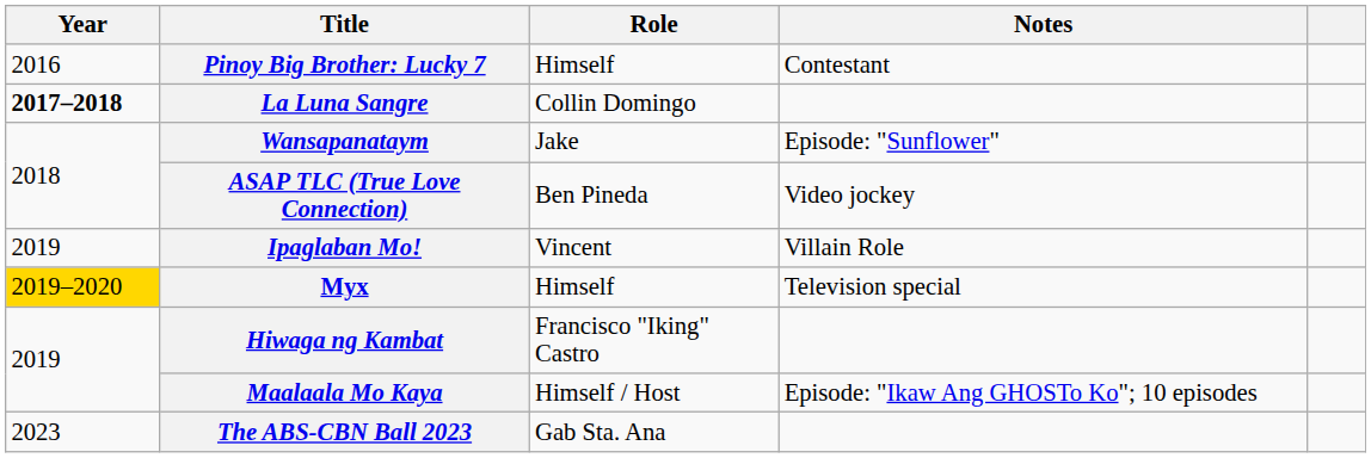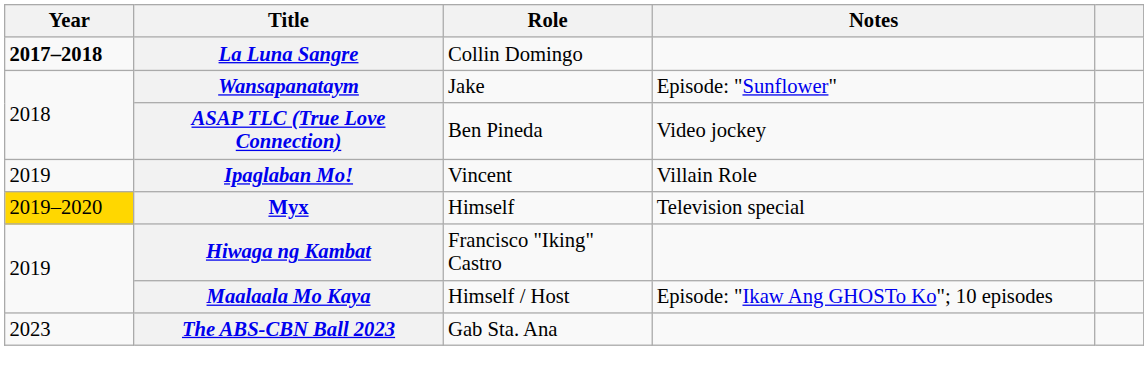 <table class="wikitable plainrowheaders sortable" style="margin-right: 0;">
 <tr>
 <th scope="col" style="width: 6em;">Year</th>
 <th scope="col" style="width: 15em;">Title</th>
 <th scope="col" style="width: 10em;">Role</th>
 <th scope="col" style="width: 22em;" class="unsortable">Notes</th>
 <th scope="col" style="width: 2em;" class="unsortable"></th>
-</tr>
-<tr>
-<td>2016</td>
-<th scope="row"><em><a href='#'>Pinoy Big Brother: Lucky 7</a></em></th>
-<td>Himself</td>
-<td>Contestant</td>
-<td style="text-align:center;"></td>
 </tr>
 <tr>
 <td><strong>2017–2018</strong></td>
 <th scope="row"><em><a href='#'>La Luna Sangre</a></em></th>
 <td>Collin Domingo</td>
 <td></td>
 <td style="text-align:center;"></td>
 </tr>
 <tr>
 <td rowspan="2">2018</td>
 <th scope="row"><em><a href='#'>Wansapanataym</a></em></th>
 <td>Jake</td>
 <td>Episode: "<a href='#'>Sunflower</a>"</td>
 <td style="text-align:center;"></td>
 </tr>
 <tr>
 <th scope="row"><em><a href='#'>ASAP TLC (True Love Connection)</a></em></th>
 <td>Ben Pineda</td>
 <td>Video jockey</td>
 <td style="text-align:center;"></td>
 </tr>
 <tr>
 <td>2019</td>
 <th scope="row"><em><a href='#'>Ipaglaban Mo!</a></em></th>
 <td>Vincent</td>
 <td>Villain Role</td>
 <td style="text-align:center;"></td>
 </tr>
 <tr>
 <td style="background: gold;">2019–2020</td>
 <th scope="row"><a href='#'>Myx</a></th>
 <td>Himself</td>
 <td>Television special</td>
 <td style="text-align:center;"></td>
 </tr>
 <tr>
 <td rowspan="2">2019</td>
 <th scope="row"><em><a href='#'>Hiwaga ng Kambat</a></em></th>
 <td>Francisco "Iking" Castro</td>
 <td></td>
 <td style="text-align:center;"></td>
 </tr>
 <tr>
 <th scope="row"><em><a href='#'>Maalaala Mo Kaya</a></em></th>
 <td>Himself / Host</td>
 <td>Episode: "<a href='#'>Ikaw Ang GHOSTo Ko</a>"; 10 episodes</td>
 <td style="text-align:center;"></td>
 </tr>
 <tr>
 <td>2023</td>
 <th scope="row"><em><a href='#'>The ABS-CBN Ball 2023</a></em></th>
 <td>Gab Sta. Ana</td>
 <td></td>
 <td></td>
 </tr>
 </table>
